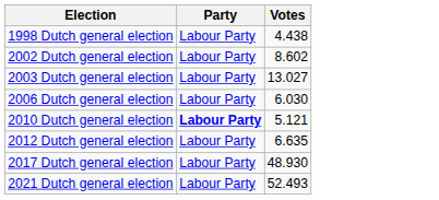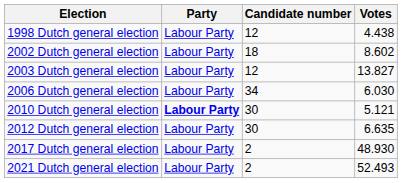 <table class="wikitable sortable">
 <tr>
 <th>Election</th>
 <th>Party</th>
+<th>Candidate number</th>
 <th>Votes</th>
 </tr>
 <tr>
 <td><a href='#'>1998 Dutch general election</a></td>
 <td><a href='#'>Labour Party</a></td>
+<td>12</td>
 <td style=text-align:right>4.438</td>
 </tr>
 <tr>
 <td><a href='#'>2002 Dutch general election</a></td>
 <td><a href='#'>Labour Party</a></td>
+<td>18</td>
 <td style=text-align:right>8.602</td>
 </tr>
 <tr>
 <td><a href='#'>2003 Dutch general election</a></td>
 <td><a href='#'>Labour Party</a></td>
-<td style=text-align:right>13.027</td>
+<td>12</td>
+<td style=text-align:right>13.827</td>
 </tr>
 <tr>
 <td><a href='#'>2006 Dutch general election</a></td>
 <td><a href='#'>Labour Party</a></td>
+<td>34</td>
 <td style=text-align:right>6.030</td>
 </tr>
 <tr>
 <td><a href='#'>2010 Dutch general election</a></td>
 <td><strong><a href='#'>Labour Party</a></strong></td>
+<td>30</td>
 <td style=text-align:right>5.121</td>
 </tr>
 <tr>
 <td><a href='#'>2012 Dutch general election</a></td>
 <td><a href='#'>Labour Party</a></td>
+<td>30</td>
 <td style=text-align:right>6.635</td>
 </tr>
 <tr>
 <td><a href='#'>2017 Dutch general election</a></td>
 <td><a href='#'>Labour Party</a></td>
+<td>2</td>
 <td style=text-align:right>48.930</td>
 </tr>
 <tr>
 <td><a href='#'>2021 Dutch general election</a></td>
 <td><a href='#'>Labour Party</a></td>
+<td>2</td>
 <td style=text-align:right>52.493</td>
 </tr>
 </table>
